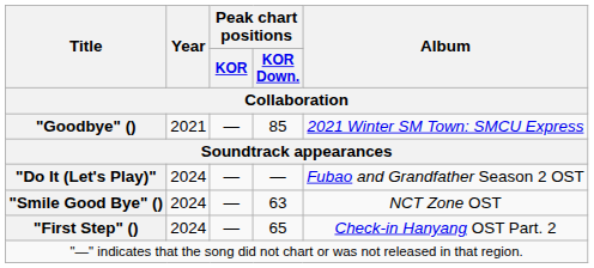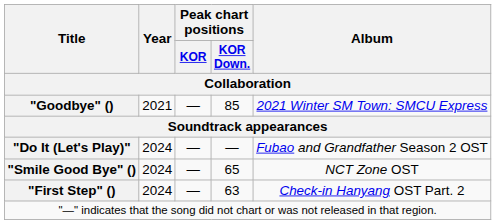 <table class="wikitable plainrowheaders" style="text-align:center">
 <tr>
 <th scope="col" rowspan="2">Title</th>
 <th scope="col" rowspan="2">Year</th>
 <th scope="col" colspan="2">Peak chart positions</th>
 <th scope="col" rowspan="2">Album</th>
 </tr>
 <tr>
 <th scope="col" style="font-size:90%; width:2.5em"><a href='#'>KOR</a></th>
 <th scope="col" style="font-size:90%; width:2.5em"><a href='#'>KOR<br>Down.</a><br></th>
 </tr>
 <tr>
 <th colspan="5">Collaboration</th>
 </tr>
 <tr>
 <th scope="row">"Goodbye" ()<br></th>
 <td>2021</td>
 <td>—</td>
 <td>85</td>
 <td><em><a href='#'>2021 Winter SM Town: SMCU Express</a></em></td>
 </tr>
 <tr>
 <th colspan="5">Soundtrack appearances</th>
 </tr>
 <tr>
 <th scope="row">"Do It (Let's Play)"<br></th>
 <td>2024</td>
 <td>—</td>
 <td>—</td>
 <td><em><a href='#'>Fubao</a> and Grandfather</em> Season 2 OST</td>
 </tr>
 <tr>
 <th scope="row">"Smile Good Bye" ()</th>
 <td>2024</td>
 <td>—</td>
-<td>63</td>
+<td>65</td>
 <td><em>NCT Zone</em> OST</td>
 </tr>
 <tr>
 <th scope="row">"First Step" ()</th>
 <td>2024</td>
 <td>—</td>
-<td>65</td>
+<td>63</td>
 <td><em><a href='#'>Check-in Hanyang</a></em> OST Part. 2</td>
 </tr>
 <tr>
 <td colspan="7" style="text-align:center; font-size:85%">"—" indicates that the song did not chart or was not released in that region.</td>
 </tr>
 </table>
